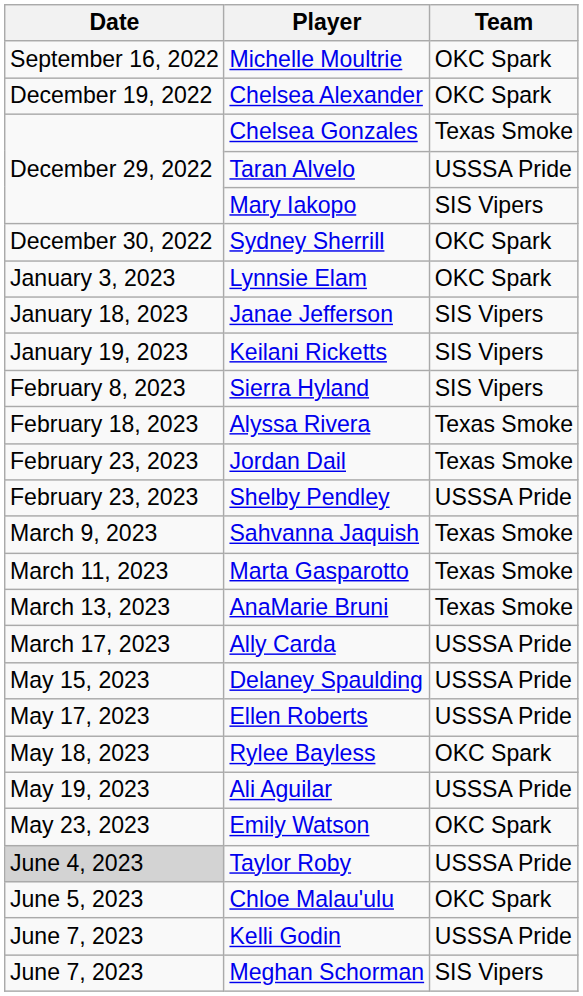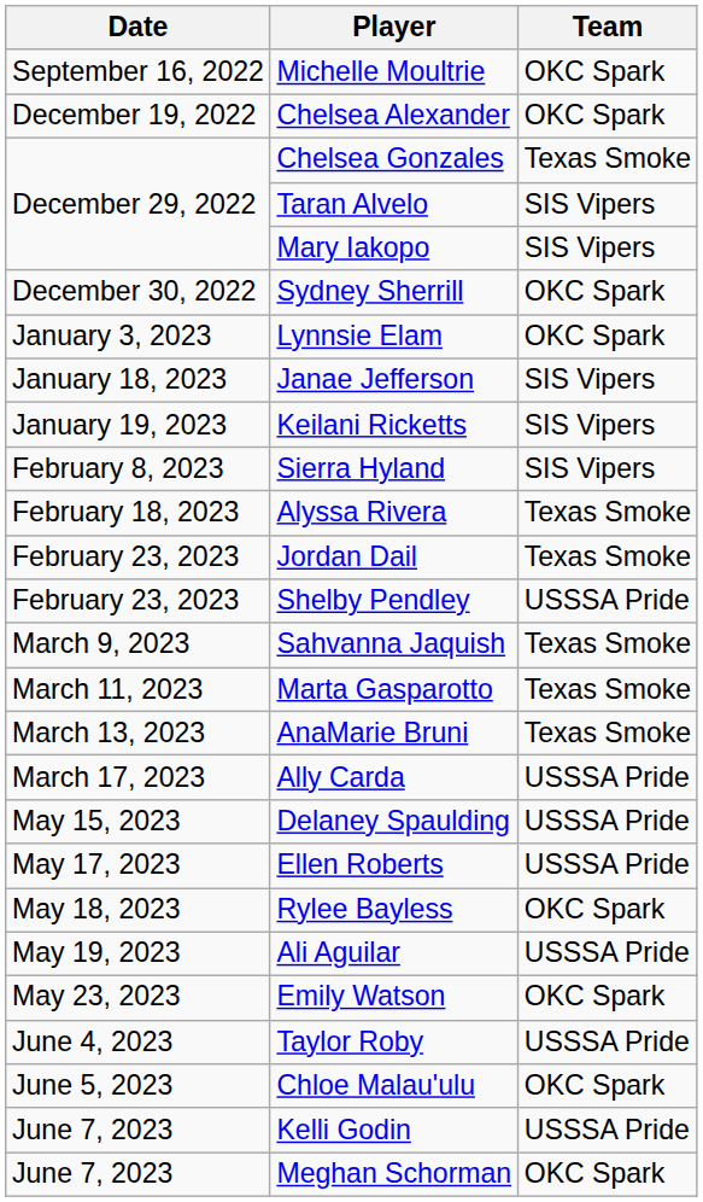 <table class="wikitable sortable">
 <tr>
 <th>Date</th>
 <th>Player</th>
 <th>Team</th>
 </tr>
 <tr>
 <td>September 16, 2022</td>
 <td><a href='#'>Michelle Moultrie</a></td>
 <td>OKC Spark</td>
 </tr>
 <tr>
 <td>December 19, 2022</td>
 <td><a href='#'>Chelsea Alexander</a></td>
 <td>OKC Spark</td>
 </tr>
 <tr>
 <td rowspan=3>December 29, 2022</td>
 <td><a href='#'>Chelsea Gonzales</a></td>
 <td>Texas Smoke</td>
 </tr>
 <tr>
 <td><a href='#'>Taran Alvelo</a></td>
-<td>USSSA Pride</td>
+<td>SIS Vipers</td>
 </tr>
 <tr>
 <td><a href='#'>Mary Iakopo</a></td>
 <td>SIS Vipers</td>
 </tr>
 <tr>
 <td>December 30, 2022</td>
 <td><a href='#'>Sydney Sherrill</a></td>
 <td>OKC Spark</td>
 </tr>
 <tr>
 <td>January 3, 2023</td>
 <td><a href='#'>Lynnsie Elam</a></td>
 <td>OKC Spark</td>
 </tr>
 <tr>
 <td>January 18, 2023</td>
 <td><a href='#'>Janae Jefferson</a></td>
 <td>SIS Vipers</td>
 </tr>
 <tr>
 <td>January 19, 2023</td>
 <td><a href='#'>Keilani Ricketts</a></td>
 <td>SIS Vipers</td>
 </tr>
 <tr>
 <td>February 8, 2023</td>
 <td><a href='#'>Sierra Hyland</a></td>
 <td>SIS Vipers</td>
 </tr>
 <tr>
 <td>February 18, 2023</td>
 <td><a href='#'>Alyssa Rivera</a></td>
 <td>Texas Smoke</td>
 </tr>
 <tr>
 <td>February 23, 2023</td>
 <td><a href='#'>Jordan Dail</a></td>
 <td>Texas Smoke</td>
 </tr>
 <tr>
 <td>February 23, 2023</td>
 <td><a href='#'>Shelby Pendley</a></td>
 <td>USSSA Pride</td>
 </tr>
 <tr>
 <td>March 9, 2023</td>
 <td><a href='#'>Sahvanna Jaquish</a></td>
 <td>Texas Smoke</td>
 </tr>
 <tr>
 <td>March 11, 2023</td>
 <td><a href='#'>Marta Gasparotto</a></td>
 <td>Texas Smoke</td>
 </tr>
 <tr>
 <td>March 13, 2023</td>
 <td><a href='#'>AnaMarie Bruni</a></td>
 <td>Texas Smoke</td>
 </tr>
 <tr>
 <td>March 17, 2023</td>
 <td><a href='#'>Ally Carda</a></td>
 <td>USSSA Pride</td>
 </tr>
 <tr>
 <td>May 15, 2023</td>
 <td><a href='#'>Delaney Spaulding</a></td>
 <td>USSSA Pride</td>
 </tr>
 <tr>
 <td>May 17, 2023</td>
 <td><a href='#'>Ellen Roberts</a></td>
 <td>USSSA Pride</td>
 </tr>
 <tr>
 <td>May 18, 2023</td>
 <td><a href='#'>Rylee Bayless</a></td>
 <td>OKC Spark</td>
 </tr>
 <tr>
 <td>May 19, 2023</td>
 <td><a href='#'>Ali Aguilar</a></td>
 <td>USSSA Pride</td>
 </tr>
 <tr>
 <td>May 23, 2023</td>
 <td><a href='#'>Emily Watson</a></td>
 <td>OKC Spark</td>
 </tr>
 <tr>
-<td style="background: lightgrey;">June 4, 2023</td>
+<td>June 4, 2023</td>
 <td><a href='#'>Taylor Roby</a></td>
 <td>USSSA Pride</td>
 </tr>
 <tr>
 <td>June 5, 2023</td>
 <td><a href='#'>Chloe Malau'ulu</a></td>
 <td>OKC Spark</td>
 </tr>
 <tr>
 <td>June 7, 2023</td>
 <td><a href='#'>Kelli Godin</a></td>
 <td>USSSA Pride</td>
 </tr>
 <tr>
 <td>June 7, 2023</td>
 <td><a href='#'>Meghan Schorman</a></td>
-<td>SIS Vipers</td>
+<td>OKC Spark</td>
 </tr>
 </table>
